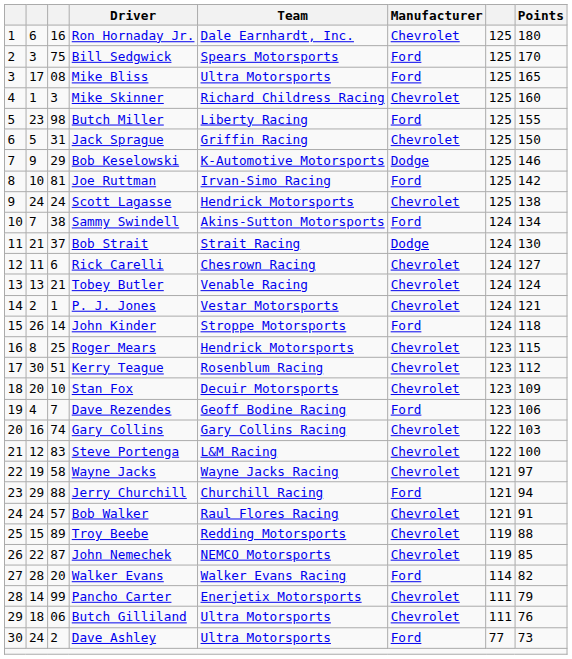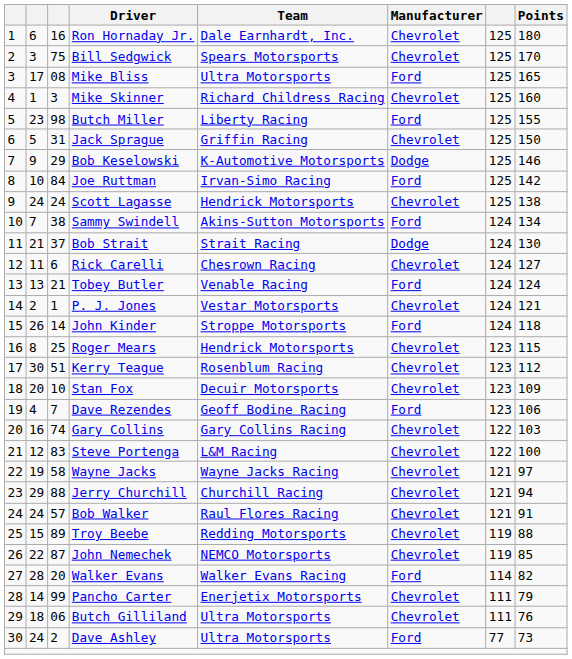 <table class="wikitable" border="1">
 <tr>
 <th scope="col"></th>
 <th scope="col"></th>
 <th scope="col"></th>
 <th scope="col">Driver</th>
 <th scope="col">Team</th>
 <th scope="col">Manufacturer</th>
 <th scope="col"></th>
 <th scope="col">Points</th>
 </tr>
 <tr>
 <td scope="row">1</td>
 <td>6</td>
 <td>16</td>
 <td><a href='#'>Ron Hornaday Jr.</a></td>
 <td><a href='#'>Dale Earnhardt, Inc.</a></td>
 <td><a href='#'>Chevrolet</a></td>
 <td>125</td>
 <td>180</td>
 </tr>
 <tr>
 <td scope="row">2</td>
 <td>3</td>
 <td>75</td>
 <td><a href='#'>Bill Sedgwick</a></td>
 <td><a href='#'>Spears Motorsports</a></td>
-<td><a href='#'>Ford</a></td>
+<td><a href='#'>Chevrolet</a></td>
 <td>125</td>
 <td>170</td>
 </tr>
 <tr>
 <td scope="row">3</td>
 <td>17</td>
 <td>08</td>
 <td><a href='#'>Mike Bliss</a></td>
 <td><a href='#'>Ultra Motorsports</a></td>
 <td><a href='#'>Ford</a></td>
 <td>125</td>
 <td>165</td>
 </tr>
 <tr>
 <td scope="row">4</td>
 <td>1</td>
 <td>3</td>
 <td><a href='#'>Mike Skinner</a></td>
 <td><a href='#'>Richard Childress Racing</a></td>
 <td><a href='#'>Chevrolet</a></td>
 <td>125</td>
 <td>160</td>
 </tr>
 <tr>
 <td scope="row">5</td>
 <td>23</td>
 <td>98</td>
 <td><a href='#'>Butch Miller</a></td>
 <td><a href='#'>Liberty Racing</a></td>
 <td><a href='#'>Ford</a></td>
 <td>125</td>
 <td>155</td>
 </tr>
 <tr>
 <td scope="row">6</td>
 <td>5</td>
 <td>31</td>
 <td><a href='#'>Jack Sprague</a></td>
 <td><a href='#'>Griffin Racing</a></td>
 <td><a href='#'>Chevrolet</a></td>
 <td>125</td>
 <td>150</td>
 </tr>
 <tr>
 <td scope="row">7</td>
 <td>9</td>
 <td>29</td>
 <td><a href='#'>Bob Keselowski</a></td>
 <td><a href='#'>K-Automotive Motorsports</a></td>
 <td><a href='#'>Dodge</a></td>
 <td>125</td>
 <td>146</td>
 </tr>
 <tr>
 <td scope="row">8</td>
 <td>10</td>
-<td>81</td>
+<td>84</td>
 <td><a href='#'>Joe Ruttman</a></td>
 <td><a href='#'>Irvan-Simo Racing</a></td>
 <td><a href='#'>Ford</a></td>
 <td>125</td>
 <td>142</td>
 </tr>
 <tr>
 <td scope="row">9</td>
 <td>24</td>
 <td>24</td>
 <td><a href='#'>Scott Lagasse</a></td>
 <td><a href='#'>Hendrick Motorsports</a></td>
 <td><a href='#'>Chevrolet</a></td>
 <td>125</td>
 <td>138</td>
 </tr>
 <tr>
 <td scope="row">10</td>
 <td>7</td>
 <td>38</td>
 <td><a href='#'>Sammy Swindell</a></td>
 <td><a href='#'>Akins-Sutton Motorsports</a></td>
 <td><a href='#'>Ford</a></td>
 <td>124</td>
 <td>134</td>
 </tr>
 <tr>
 <td scope="row">11</td>
 <td>21</td>
 <td>37</td>
 <td><a href='#'>Bob Strait</a></td>
 <td><a href='#'>Strait Racing</a></td>
 <td><a href='#'>Dodge</a></td>
 <td>124</td>
 <td>130</td>
 </tr>
 <tr>
 <td scope="row">12</td>
 <td>11</td>
 <td>6</td>
 <td><a href='#'>Rick Carelli</a></td>
 <td><a href='#'>Chesrown Racing</a></td>
 <td><a href='#'>Chevrolet</a></td>
 <td>124</td>
 <td>127</td>
 </tr>
 <tr>
 <td scope="row">13</td>
 <td>13</td>
 <td>21</td>
 <td><a href='#'>Tobey Butler</a></td>
 <td><a href='#'>Venable Racing</a></td>
-<td><a href='#'>Chevrolet</a></td>
+<td><a href='#'>Ford</a></td>
 <td>124</td>
 <td>124</td>
 </tr>
 <tr>
 <td scope="row">14</td>
 <td>2</td>
 <td>1</td>
 <td><a href='#'>P. J. Jones</a></td>
 <td><a href='#'>Vestar Motorsports</a></td>
 <td><a href='#'>Chevrolet</a></td>
 <td>124</td>
 <td>121</td>
 </tr>
 <tr>
 <td scope="row">15</td>
 <td>26</td>
 <td>14</td>
 <td><a href='#'>John Kinder</a></td>
 <td><a href='#'>Stroppe Motorsports</a></td>
 <td><a href='#'>Ford</a></td>
 <td>124</td>
 <td>118</td>
 </tr>
 <tr>
 <td scope="row">16</td>
 <td>8</td>
 <td>25</td>
 <td><a href='#'>Roger Mears</a></td>
 <td><a href='#'>Hendrick Motorsports</a></td>
 <td><a href='#'>Chevrolet</a></td>
 <td>123</td>
 <td>115</td>
 </tr>
 <tr>
 <td scope="row">17</td>
 <td>30</td>
 <td>51</td>
 <td><a href='#'>Kerry Teague</a></td>
 <td><a href='#'>Rosenblum Racing</a></td>
 <td><a href='#'>Chevrolet</a></td>
 <td>123</td>
 <td>112</td>
 </tr>
 <tr>
 <td scope="row">18</td>
 <td>20</td>
 <td>10</td>
 <td><a href='#'>Stan Fox</a></td>
 <td><a href='#'>Decuir Motorsports</a></td>
 <td><a href='#'>Chevrolet</a></td>
 <td>123</td>
 <td>109</td>
 </tr>
 <tr>
 <td scope="row">19</td>
 <td>4</td>
 <td>7</td>
 <td><a href='#'>Dave Rezendes</a></td>
 <td><a href='#'>Geoff Bodine Racing</a></td>
 <td><a href='#'>Ford</a></td>
 <td>123</td>
 <td>106</td>
 </tr>
 <tr>
 <td scope="row">20</td>
 <td>16</td>
 <td>74</td>
 <td><a href='#'>Gary Collins</a></td>
 <td><a href='#'>Gary Collins Racing</a></td>
 <td><a href='#'>Chevrolet</a></td>
 <td>122</td>
 <td>103</td>
 </tr>
 <tr>
 <td scope="row">21</td>
 <td>12</td>
 <td>83</td>
 <td><a href='#'>Steve Portenga</a></td>
 <td><a href='#'>L&M Racing</a></td>
 <td><a href='#'>Chevrolet</a></td>
 <td>122</td>
 <td>100</td>
 </tr>
 <tr>
 <td scope="row">22</td>
 <td>19</td>
 <td>58</td>
 <td><a href='#'>Wayne Jacks</a></td>
 <td><a href='#'>Wayne Jacks Racing</a></td>
 <td><a href='#'>Chevrolet</a></td>
 <td>121</td>
 <td>97</td>
 </tr>
 <tr>
 <td scope="row">23</td>
 <td>29</td>
 <td>88</td>
 <td><a href='#'>Jerry Churchill</a></td>
 <td><a href='#'>Churchill Racing</a></td>
-<td><a href='#'>Ford</a></td>
+<td><a href='#'>Chevrolet</a></td>
 <td>121</td>
 <td>94</td>
 </tr>
 <tr>
 <td scope="row">24</td>
 <td>24</td>
 <td>57</td>
 <td><a href='#'>Bob Walker</a></td>
 <td><a href='#'>Raul Flores Racing</a></td>
 <td><a href='#'>Chevrolet</a></td>
 <td>121</td>
 <td>91</td>
 </tr>
 <tr>
 <td scope="row">25</td>
 <td>15</td>
 <td>89</td>
 <td><a href='#'>Troy Beebe</a></td>
 <td><a href='#'>Redding Motorsports</a></td>
 <td><a href='#'>Chevrolet</a></td>
 <td>119</td>
 <td>88</td>
 </tr>
 <tr>
 <td scope="row">26</td>
 <td>22</td>
 <td>87</td>
 <td><a href='#'>John Nemechek</a></td>
 <td><a href='#'>NEMCO Motorsports</a></td>
 <td><a href='#'>Chevrolet</a></td>
 <td>119</td>
 <td>85</td>
 </tr>
 <tr>
 <td scope="row">27</td>
 <td>28</td>
 <td>20</td>
 <td><a href='#'>Walker Evans</a></td>
 <td><a href='#'>Walker Evans Racing</a></td>
 <td><a href='#'>Ford</a></td>
 <td>114</td>
 <td>82</td>
 </tr>
 <tr>
 <td scope="row">28</td>
 <td>14</td>
 <td>99</td>
 <td><a href='#'>Pancho Carter</a></td>
 <td><a href='#'>Enerjetix Motorsports</a></td>
 <td><a href='#'>Chevrolet</a></td>
 <td>111</td>
 <td>79</td>
 </tr>
 <tr>
 <td scope="row">29</td>
 <td>18</td>
 <td>06</td>
 <td><a href='#'>Butch Gilliland</a></td>
 <td><a href='#'>Ultra Motorsports</a></td>
 <td><a href='#'>Chevrolet</a></td>
 <td>111</td>
 <td>76</td>
 </tr>
 <tr>
 <td scope="row">30</td>
 <td>24</td>
 <td>2</td>
 <td><a href='#'>Dave Ashley</a></td>
 <td><a href='#'>Ultra Motorsports</a></td>
 <td><a href='#'>Ford</a></td>
 <td>77</td>
 <td>73</td>
 </tr>
 <tr class="sortbottom">
 <td colspan="9"></td>
 </tr>
 </table>
